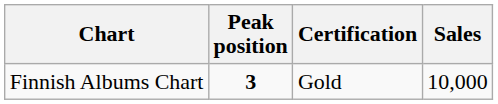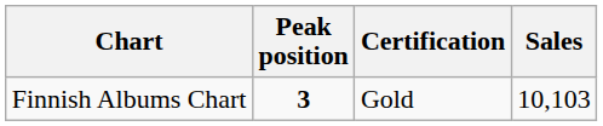 <table class="wikitable">
 <tr>
 <th>Chart</th>
 <th>Peak<br>position</th>
 <th>Certification</th>
 <th>Sales</th>
 </tr>
 <tr>
 <td>Finnish Albums Chart</td>
 <td style="text-align:center;"><strong>3</strong></td>
 <td>Gold</td>
-<td>10,000</td>
+<td>10,103</td>
 </tr>
 </table>
